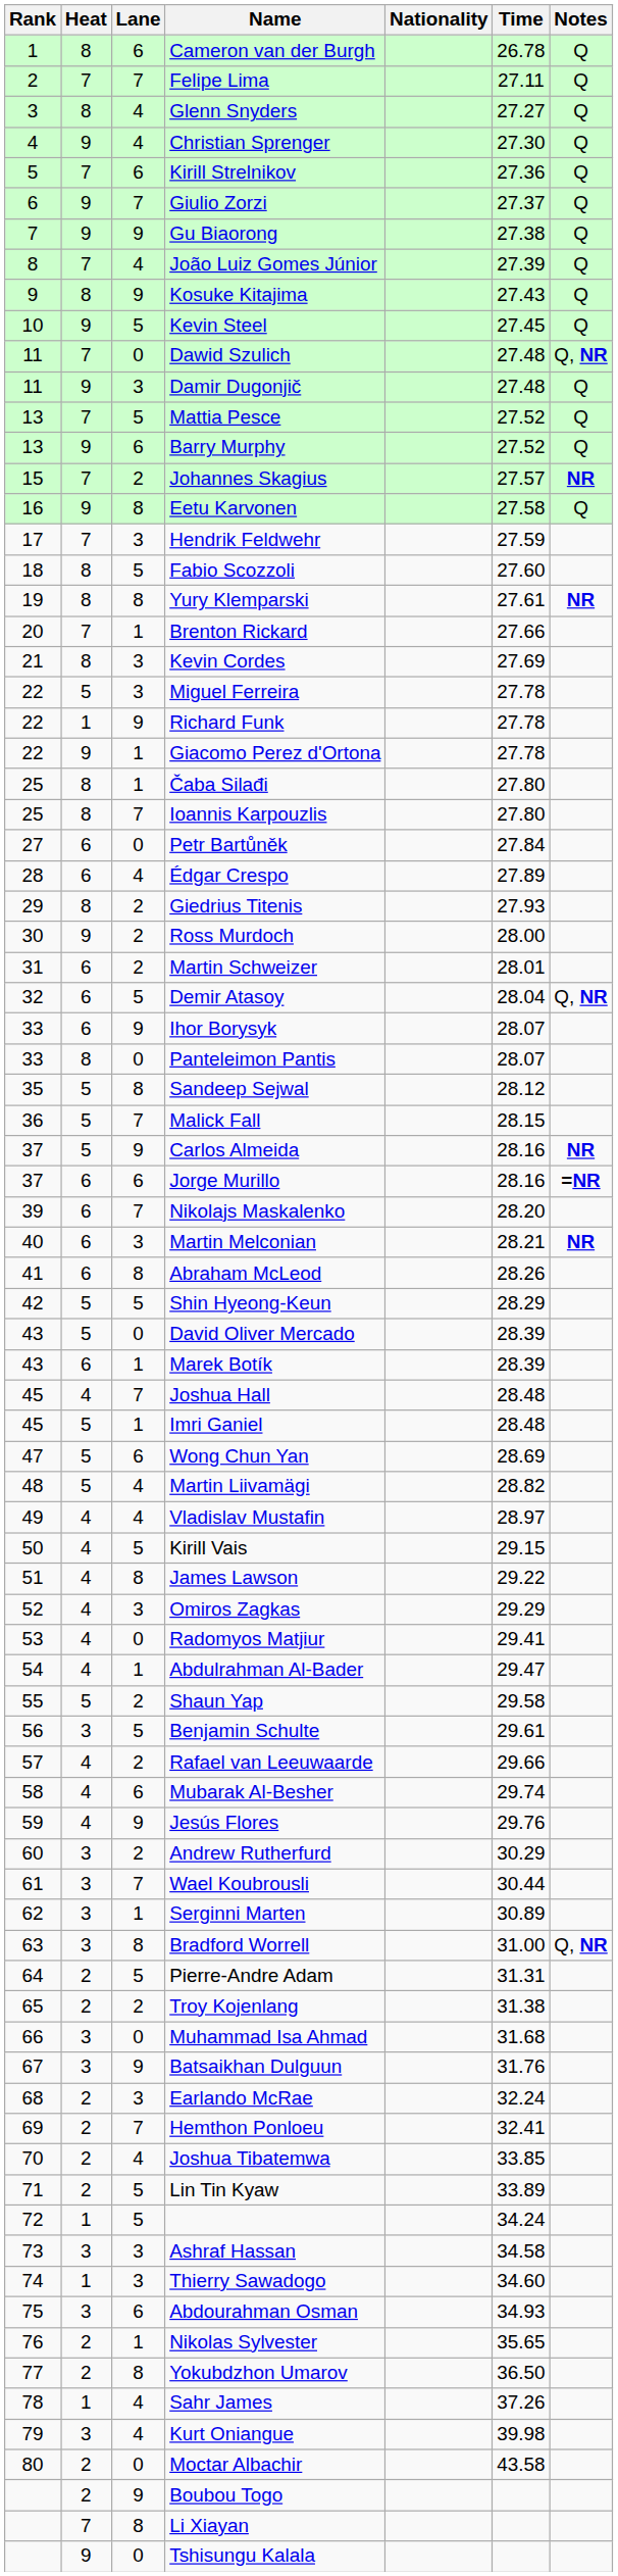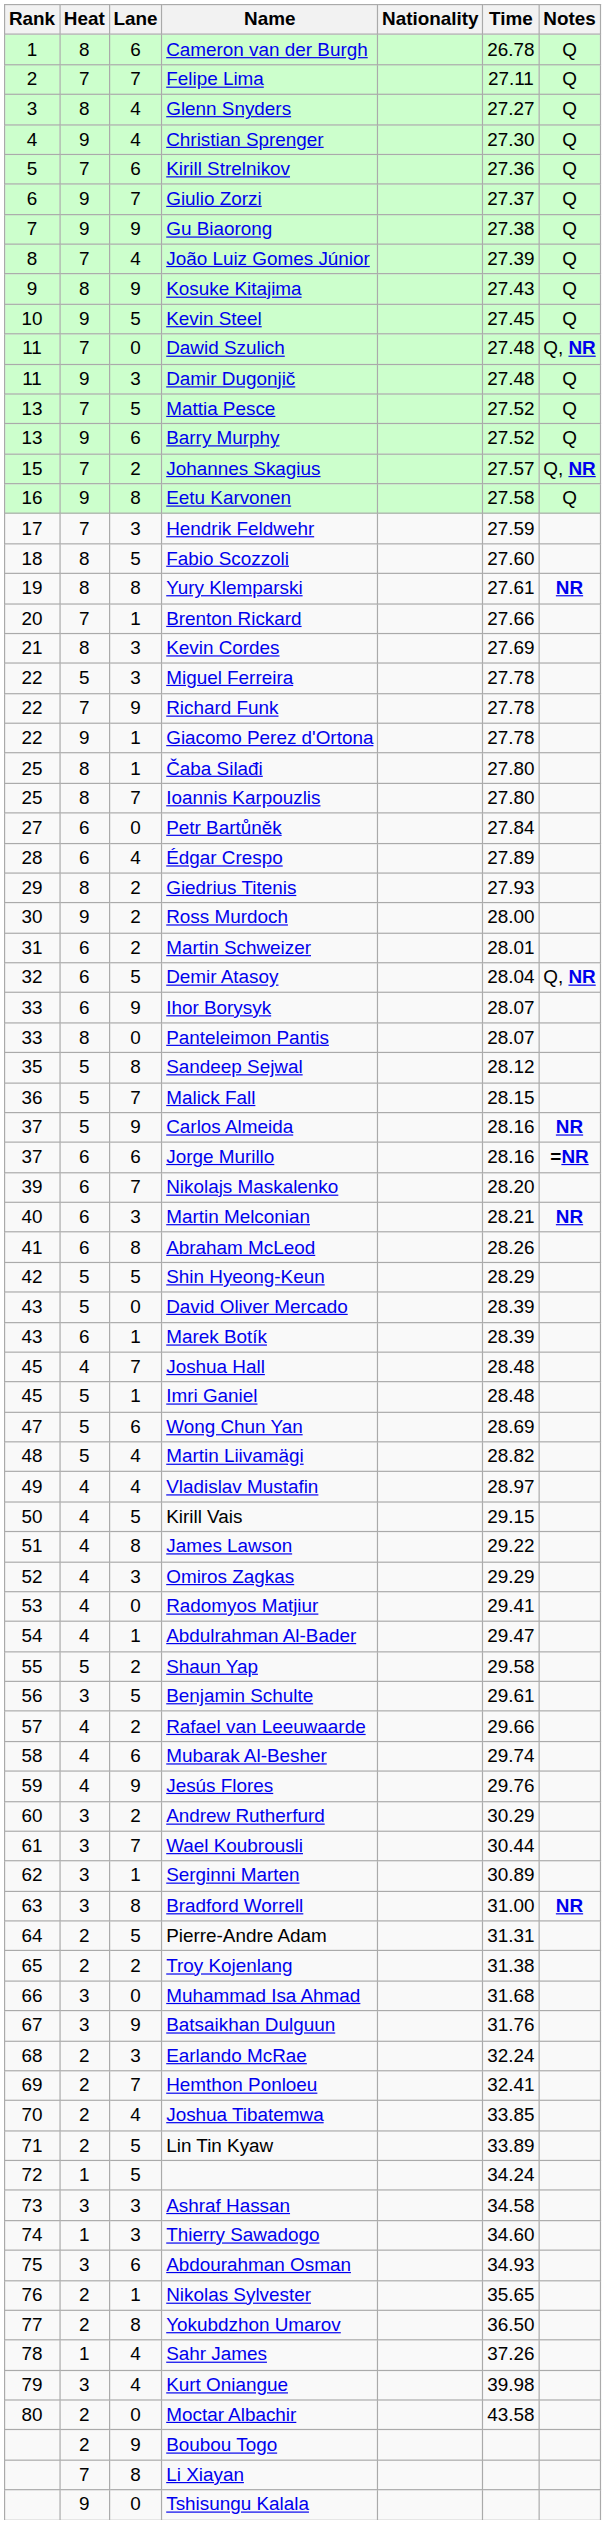 <table class="wikitable sortable" style="text-align:center">
 <tr>
 <th>Rank</th>
 <th>Heat</th>
 <th>Lane</th>
 <th>Name</th>
 <th>Nationality</th>
 <th>Time</th>
 <th>Notes</th>
 </tr>
 <tr bgcolor=ccffcc>
 <td>1</td>
 <td>8</td>
 <td>6</td>
 <td align=left><a href='#'>Cameron van der Burgh</a></td>
 <td align=left></td>
 <td>26.78</td>
 <td>Q</td>
 </tr>
 <tr bgcolor=ccffcc>
 <td>2</td>
 <td>7</td>
 <td>7</td>
 <td align=left><a href='#'>Felipe Lima</a></td>
 <td align=left></td>
 <td>27.11</td>
 <td>Q</td>
 </tr>
 <tr bgcolor=ccffcc>
 <td>3</td>
 <td>8</td>
 <td>4</td>
 <td align=left><a href='#'>Glenn Snyders</a></td>
 <td align=left></td>
 <td>27.27</td>
 <td>Q</td>
 </tr>
 <tr bgcolor=ccffcc>
 <td>4</td>
 <td>9</td>
 <td>4</td>
 <td align=left><a href='#'>Christian Sprenger</a></td>
 <td align=left></td>
 <td>27.30</td>
 <td>Q</td>
 </tr>
 <tr bgcolor=ccffcc>
 <td>5</td>
 <td>7</td>
 <td>6</td>
 <td align=left><a href='#'>Kirill Strelnikov</a></td>
 <td align=left></td>
 <td>27.36</td>
 <td>Q</td>
 </tr>
 <tr bgcolor=ccffcc>
 <td>6</td>
 <td>9</td>
 <td>7</td>
 <td align=left><a href='#'>Giulio Zorzi</a></td>
 <td align=left></td>
 <td>27.37</td>
 <td>Q</td>
 </tr>
 <tr bgcolor=ccffcc>
 <td>7</td>
 <td>9</td>
 <td>9</td>
 <td align=left><a href='#'>Gu Biaorong</a></td>
 <td align=left></td>
 <td>27.38</td>
 <td>Q</td>
 </tr>
 <tr bgcolor=ccffcc>
 <td>8</td>
 <td>7</td>
 <td>4</td>
 <td align=left><a href='#'>João Luiz Gomes Júnior</a></td>
 <td align=left></td>
 <td>27.39</td>
 <td>Q</td>
 </tr>
 <tr bgcolor=ccffcc>
 <td>9</td>
 <td>8</td>
 <td>9</td>
 <td align=left><a href='#'>Kosuke Kitajima</a></td>
 <td align=left></td>
 <td>27.43</td>
 <td>Q</td>
 </tr>
 <tr bgcolor=ccffcc>
 <td>10</td>
 <td>9</td>
 <td>5</td>
 <td align=left><a href='#'>Kevin Steel</a></td>
 <td align=left></td>
 <td>27.45</td>
 <td>Q</td>
 </tr>
 <tr bgcolor=ccffcc>
 <td>11</td>
 <td>7</td>
 <td>0</td>
 <td align=left><a href='#'>Dawid Szulich</a></td>
 <td align=left></td>
 <td>27.48</td>
 <td>Q, <strong><a href='#'>NR</a></strong></td>
 </tr>
 <tr bgcolor=ccffcc>
 <td>11</td>
 <td>9</td>
 <td>3</td>
 <td align=left><a href='#'>Damir Dugonjič</a></td>
 <td align=left></td>
 <td>27.48</td>
 <td>Q</td>
 </tr>
 <tr bgcolor=ccffcc>
 <td>13</td>
 <td>7</td>
 <td>5</td>
 <td align=left><a href='#'>Mattia Pesce</a></td>
 <td align=left></td>
 <td>27.52</td>
 <td>Q</td>
 </tr>
 <tr bgcolor=ccffcc>
 <td>13</td>
 <td>9</td>
 <td>6</td>
 <td align=left><a href='#'>Barry Murphy</a></td>
 <td align=left></td>
 <td>27.52</td>
 <td>Q</td>
 </tr>
 <tr bgcolor=ccffcc>
 <td>15</td>
 <td>7</td>
 <td>2</td>
 <td align=left><a href='#'>Johannes Skagius</a></td>
 <td align=left></td>
 <td>27.57</td>
-<td><strong><a href='#'>NR</a></strong></td>
+<td>Q, <strong><a href='#'>NR</a></strong></td>
 </tr>
 <tr bgcolor=ccffcc>
 <td>16</td>
 <td>9</td>
 <td>8</td>
 <td align=left><a href='#'>Eetu Karvonen</a></td>
 <td align=left></td>
 <td>27.58</td>
 <td>Q</td>
 </tr>
 <tr>
 <td>17</td>
 <td>7</td>
 <td>3</td>
 <td align=left><a href='#'>Hendrik Feldwehr</a></td>
 <td align=left></td>
 <td>27.59</td>
 <td></td>
 </tr>
 <tr>
 <td>18</td>
 <td>8</td>
 <td>5</td>
 <td align=left><a href='#'>Fabio Scozzoli</a></td>
 <td align=left></td>
 <td>27.60</td>
 <td></td>
 </tr>
 <tr>
 <td>19</td>
 <td>8</td>
 <td>8</td>
 <td align=left><a href='#'>Yury Klemparski</a></td>
 <td align=left></td>
 <td>27.61</td>
 <td><strong><a href='#'>NR</a></strong></td>
 </tr>
 <tr>
 <td>20</td>
 <td>7</td>
 <td>1</td>
 <td align=left><a href='#'>Brenton Rickard</a></td>
 <td align=left></td>
 <td>27.66</td>
 <td></td>
 </tr>
 <tr>
 <td>21</td>
 <td>8</td>
 <td>3</td>
 <td align=left><a href='#'>Kevin Cordes</a></td>
 <td align=left></td>
 <td>27.69</td>
 <td></td>
 </tr>
 <tr>
 <td>22</td>
 <td>5</td>
 <td>3</td>
 <td align=left><a href='#'>Miguel Ferreira</a></td>
 <td align=left></td>
 <td>27.78</td>
 <td></td>
 </tr>
 <tr>
 <td>22</td>
-<td>1</td>
+<td>7</td>
 <td>9</td>
 <td align=left><a href='#'>Richard Funk</a></td>
 <td align=left></td>
 <td>27.78</td>
 <td></td>
 </tr>
 <tr>
 <td>22</td>
 <td>9</td>
 <td>1</td>
 <td align=left><a href='#'>Giacomo Perez d'Ortona</a></td>
 <td align=left></td>
 <td>27.78</td>
 <td></td>
 </tr>
 <tr>
 <td>25</td>
 <td>8</td>
 <td>1</td>
 <td align=left><a href='#'>Čaba Silađi</a></td>
 <td align=left></td>
 <td>27.80</td>
 <td></td>
 </tr>
 <tr>
 <td>25</td>
 <td>8</td>
 <td>7</td>
 <td align=left><a href='#'>Ioannis Karpouzlis</a></td>
 <td align=left></td>
 <td>27.80</td>
 <td></td>
 </tr>
 <tr>
 <td>27</td>
 <td>6</td>
 <td>0</td>
 <td align=left><a href='#'>Petr Bartůněk</a></td>
 <td align=left></td>
 <td>27.84</td>
 <td></td>
 </tr>
 <tr>
 <td>28</td>
 <td>6</td>
 <td>4</td>
 <td align=left><a href='#'>Édgar Crespo</a></td>
 <td align=left></td>
 <td>27.89</td>
 <td></td>
 </tr>
 <tr>
 <td>29</td>
 <td>8</td>
 <td>2</td>
 <td align=left><a href='#'>Giedrius Titenis</a></td>
 <td align=left></td>
 <td>27.93</td>
 <td></td>
 </tr>
 <tr>
 <td>30</td>
 <td>9</td>
 <td>2</td>
 <td align=left><a href='#'>Ross Murdoch</a></td>
 <td align=left></td>
 <td>28.00</td>
 <td></td>
 </tr>
 <tr>
 <td>31</td>
 <td>6</td>
 <td>2</td>
 <td align=left><a href='#'>Martin Schweizer</a></td>
 <td align=left></td>
 <td>28.01</td>
 <td></td>
 </tr>
 <tr>
 <td>32</td>
 <td>6</td>
 <td>5</td>
 <td align=left><a href='#'>Demir Atasoy</a></td>
 <td align=left></td>
 <td>28.04</td>
 <td>Q, <strong><a href='#'>NR</a></strong></td>
 </tr>
 <tr>
 <td>33</td>
 <td>6</td>
 <td>9</td>
 <td align=left><a href='#'>Ihor Borysyk</a></td>
 <td align=left></td>
 <td>28.07</td>
 <td></td>
 </tr>
 <tr>
 <td>33</td>
 <td>8</td>
 <td>0</td>
 <td align=left><a href='#'>Panteleimon Pantis</a></td>
 <td align=left></td>
 <td>28.07</td>
 <td></td>
 </tr>
 <tr>
 <td>35</td>
 <td>5</td>
 <td>8</td>
 <td align=left><a href='#'>Sandeep Sejwal</a></td>
 <td align=left></td>
 <td>28.12</td>
 <td></td>
 </tr>
 <tr>
 <td>36</td>
 <td>5</td>
 <td>7</td>
 <td align=left><a href='#'>Malick Fall</a></td>
 <td align=left></td>
 <td>28.15</td>
 <td></td>
 </tr>
 <tr>
 <td>37</td>
 <td>5</td>
 <td>9</td>
 <td align=left><a href='#'>Carlos Almeida</a></td>
 <td align=left></td>
 <td>28.16</td>
 <td><strong><a href='#'>NR</a></strong></td>
 </tr>
 <tr>
 <td>37</td>
 <td>6</td>
 <td>6</td>
 <td align=left><a href='#'>Jorge Murillo</a></td>
 <td align=left></td>
 <td>28.16</td>
 <td><strong>=<a href='#'>NR</a></strong></td>
 </tr>
 <tr>
 <td>39</td>
 <td>6</td>
 <td>7</td>
 <td align=left><a href='#'>Nikolajs Maskalenko</a></td>
 <td align=left></td>
 <td>28.20</td>
 <td></td>
 </tr>
 <tr>
 <td>40</td>
 <td>6</td>
 <td>3</td>
 <td align=left><a href='#'>Martin Melconian</a></td>
 <td align=left></td>
 <td>28.21</td>
 <td><strong><a href='#'>NR</a></strong></td>
 </tr>
 <tr>
 <td>41</td>
 <td>6</td>
 <td>8</td>
 <td align=left><a href='#'>Abraham McLeod</a></td>
 <td align=left></td>
 <td>28.26</td>
 <td></td>
 </tr>
 <tr>
 <td>42</td>
 <td>5</td>
 <td>5</td>
 <td align=left><a href='#'>Shin Hyeong-Keun</a></td>
 <td align=left></td>
 <td>28.29</td>
 <td></td>
 </tr>
 <tr>
 <td>43</td>
 <td>5</td>
 <td>0</td>
 <td align=left><a href='#'>David Oliver Mercado</a></td>
 <td align=left></td>
 <td>28.39</td>
 <td></td>
 </tr>
 <tr>
 <td>43</td>
 <td>6</td>
 <td>1</td>
 <td align=left><a href='#'>Marek Botík</a></td>
 <td align=left></td>
 <td>28.39</td>
 <td></td>
 </tr>
 <tr>
 <td>45</td>
 <td>4</td>
 <td>7</td>
 <td align=left><a href='#'>Joshua Hall</a></td>
 <td align=left></td>
 <td>28.48</td>
 <td></td>
 </tr>
 <tr>
 <td>45</td>
 <td>5</td>
 <td>1</td>
 <td align=left><a href='#'>Imri Ganiel</a></td>
 <td align=left></td>
 <td>28.48</td>
 <td></td>
 </tr>
 <tr>
 <td>47</td>
 <td>5</td>
 <td>6</td>
 <td align=left><a href='#'>Wong Chun Yan</a></td>
 <td align=left></td>
 <td>28.69</td>
 <td></td>
 </tr>
 <tr>
 <td>48</td>
 <td>5</td>
 <td>4</td>
 <td align=left><a href='#'>Martin Liivamägi</a></td>
 <td align=left></td>
 <td>28.82</td>
 <td></td>
 </tr>
 <tr>
 <td>49</td>
 <td>4</td>
 <td>4</td>
 <td align=left><a href='#'>Vladislav Mustafin</a></td>
 <td align=left></td>
 <td>28.97</td>
 <td></td>
 </tr>
 <tr>
 <td>50</td>
 <td>4</td>
 <td>5</td>
 <td align=left>Kirill Vais</td>
 <td align=left></td>
 <td>29.15</td>
 <td></td>
 </tr>
 <tr>
 <td>51</td>
 <td>4</td>
 <td>8</td>
 <td align=left><a href='#'>James Lawson</a></td>
 <td align=left></td>
 <td>29.22</td>
 <td></td>
 </tr>
 <tr>
 <td>52</td>
 <td>4</td>
 <td>3</td>
 <td align=left><a href='#'>Omiros Zagkas</a></td>
 <td align=left></td>
 <td>29.29</td>
 <td></td>
 </tr>
 <tr>
 <td>53</td>
 <td>4</td>
 <td>0</td>
 <td align=left><a href='#'>Radomyos Matjiur</a></td>
 <td align=left></td>
 <td>29.41</td>
 <td></td>
 </tr>
 <tr>
 <td>54</td>
 <td>4</td>
 <td>1</td>
 <td align=left><a href='#'>Abdulrahman Al-Bader</a></td>
 <td align=left></td>
 <td>29.47</td>
 <td></td>
 </tr>
 <tr>
 <td>55</td>
 <td>5</td>
 <td>2</td>
 <td align=left><a href='#'>Shaun Yap</a></td>
 <td align=left></td>
 <td>29.58</td>
 <td></td>
 </tr>
 <tr>
 <td>56</td>
 <td>3</td>
 <td>5</td>
 <td align=left><a href='#'>Benjamin Schulte</a></td>
 <td align=left></td>
 <td>29.61</td>
 <td></td>
 </tr>
 <tr>
 <td>57</td>
 <td>4</td>
 <td>2</td>
 <td align=left><a href='#'>Rafael van Leeuwaarde</a></td>
 <td align=left></td>
 <td>29.66</td>
 <td></td>
 </tr>
 <tr>
 <td>58</td>
 <td>4</td>
 <td>6</td>
 <td align=left><a href='#'>Mubarak Al-Besher</a></td>
 <td align=left></td>
 <td>29.74</td>
 <td></td>
 </tr>
 <tr>
 <td>59</td>
 <td>4</td>
 <td>9</td>
 <td align=left><a href='#'>Jesús Flores</a></td>
 <td align=left></td>
 <td>29.76</td>
 <td></td>
 </tr>
 <tr>
 <td>60</td>
 <td>3</td>
 <td>2</td>
 <td align=left><a href='#'>Andrew Rutherfurd</a></td>
 <td align=left></td>
 <td>30.29</td>
 <td></td>
 </tr>
 <tr>
 <td>61</td>
 <td>3</td>
 <td>7</td>
 <td align=left><a href='#'>Wael Koubrousli</a></td>
 <td align=left></td>
 <td>30.44</td>
 <td></td>
 </tr>
 <tr>
 <td>62</td>
 <td>3</td>
 <td>1</td>
 <td align=left><a href='#'>Serginni Marten</a></td>
 <td align=left></td>
 <td>30.89</td>
 <td></td>
 </tr>
 <tr>
 <td>63</td>
 <td>3</td>
 <td>8</td>
 <td align=left><a href='#'>Bradford Worrell</a></td>
 <td align=left></td>
 <td>31.00</td>
-<td>Q, <strong><a href='#'>NR</a></strong></td>
+<td><strong><a href='#'>NR</a></strong></td>
 </tr>
 <tr>
 <td>64</td>
 <td>2</td>
 <td>5</td>
 <td align=left>Pierre-Andre Adam</td>
 <td align=left></td>
 <td>31.31</td>
 <td></td>
 </tr>
 <tr>
 <td>65</td>
 <td>2</td>
 <td>2</td>
 <td align=left><a href='#'>Troy Kojenlang</a></td>
 <td align=left></td>
 <td>31.38</td>
 <td></td>
 </tr>
 <tr>
 <td>66</td>
 <td>3</td>
 <td>0</td>
 <td align=left><a href='#'>Muhammad Isa Ahmad</a></td>
 <td align=left></td>
 <td>31.68</td>
 <td></td>
 </tr>
 <tr>
 <td>67</td>
 <td>3</td>
 <td>9</td>
 <td align=left><a href='#'>Batsaikhan Dulguun</a></td>
 <td align=left></td>
 <td>31.76</td>
 <td></td>
 </tr>
 <tr>
 <td>68</td>
 <td>2</td>
 <td>3</td>
 <td align=left><a href='#'>Earlando McRae</a></td>
 <td align=left></td>
 <td>32.24</td>
 <td></td>
 </tr>
 <tr>
 <td>69</td>
 <td>2</td>
 <td>7</td>
 <td align=left><a href='#'>Hemthon Ponloeu</a></td>
 <td align=left></td>
 <td>32.41</td>
 <td></td>
 </tr>
 <tr>
 <td>70</td>
 <td>2</td>
 <td>4</td>
 <td align=left><a href='#'>Joshua Tibatemwa</a></td>
 <td align=left></td>
 <td>33.85</td>
 <td></td>
 </tr>
 <tr>
 <td>71</td>
 <td>2</td>
 <td>5</td>
 <td align=left>Lin Tin Kyaw</td>
 <td align=left></td>
 <td>33.89</td>
 <td></td>
 </tr>
 <tr>
 <td>72</td>
 <td>1</td>
 <td>5</td>
 <td align=left></td>
 <td align=left></td>
 <td>34.24</td>
 <td></td>
 </tr>
 <tr>
 <td>73</td>
 <td>3</td>
 <td>3</td>
 <td align=left><a href='#'>Ashraf Hassan</a></td>
 <td align=left></td>
 <td>34.58</td>
 <td></td>
 </tr>
 <tr>
 <td>74</td>
 <td>1</td>
 <td>3</td>
 <td align=left><a href='#'>Thierry Sawadogo</a></td>
 <td align=left></td>
 <td>34.60</td>
 <td></td>
 </tr>
 <tr>
 <td>75</td>
 <td>3</td>
 <td>6</td>
 <td align=left><a href='#'>Abdourahman Osman</a></td>
 <td align=left></td>
 <td>34.93</td>
 <td></td>
 </tr>
 <tr>
 <td>76</td>
 <td>2</td>
 <td>1</td>
 <td align=left><a href='#'>Nikolas Sylvester</a></td>
 <td align=left></td>
 <td>35.65</td>
 <td></td>
 </tr>
 <tr>
 <td>77</td>
 <td>2</td>
 <td>8</td>
 <td align=left><a href='#'>Yokubdzhon Umarov</a></td>
 <td align=left></td>
 <td>36.50</td>
 <td></td>
 </tr>
 <tr>
 <td>78</td>
 <td>1</td>
 <td>4</td>
 <td align=left><a href='#'>Sahr James</a></td>
 <td align=left></td>
 <td>37.26</td>
 <td></td>
 </tr>
 <tr>
 <td>79</td>
 <td>3</td>
 <td>4</td>
 <td align=left><a href='#'>Kurt Oniangue</a></td>
 <td align=left></td>
 <td>39.98</td>
 <td></td>
 </tr>
 <tr>
 <td>80</td>
 <td>2</td>
 <td>0</td>
 <td align=left><a href='#'>Moctar Albachir</a></td>
 <td align=left></td>
 <td>43.58</td>
 <td></td>
 </tr>
 <tr>
 <td></td>
 <td>2</td>
 <td>9</td>
 <td align=left><a href='#'>Boubou Togo</a></td>
 <td align=left></td>
 <td></td>
 <td></td>
 </tr>
 <tr>
 <td></td>
 <td>7</td>
 <td>8</td>
 <td align=left><a href='#'>Li Xiayan</a></td>
 <td align=left></td>
 <td></td>
 <td></td>
 </tr>
 <tr>
 <td></td>
 <td>9</td>
 <td>0</td>
 <td align=left><a href='#'>Tshisungu Kalala</a></td>
 <td align=left></td>
 <td></td>
 <td></td>
 </tr>
 </table>
